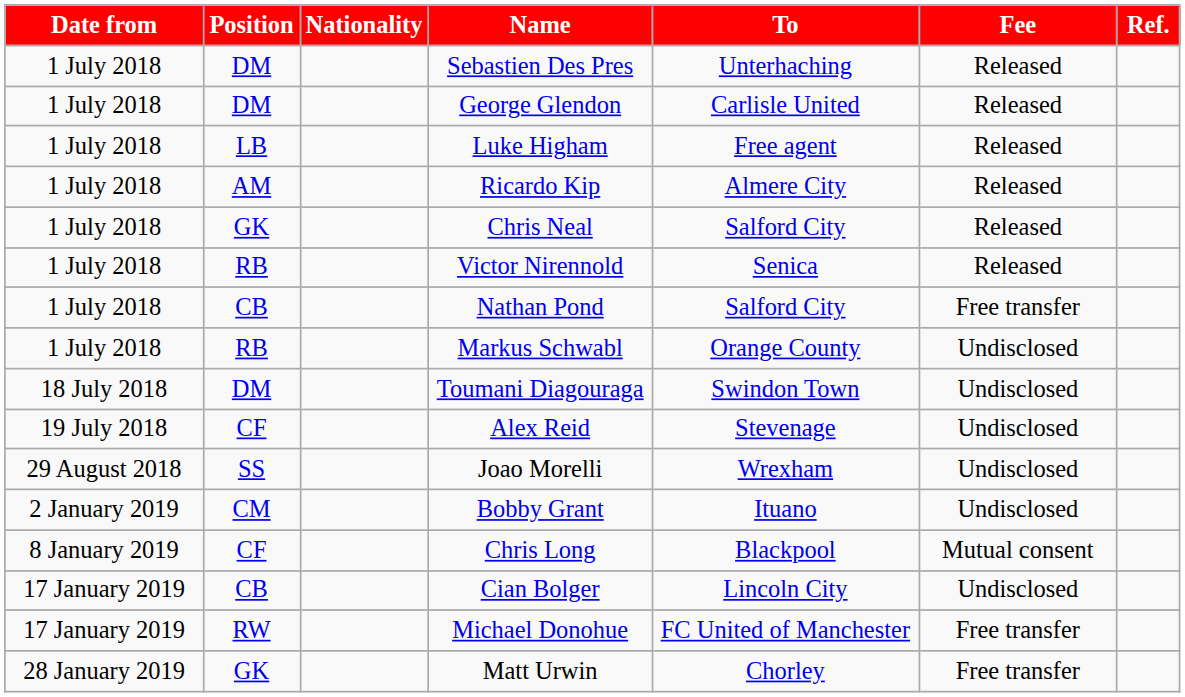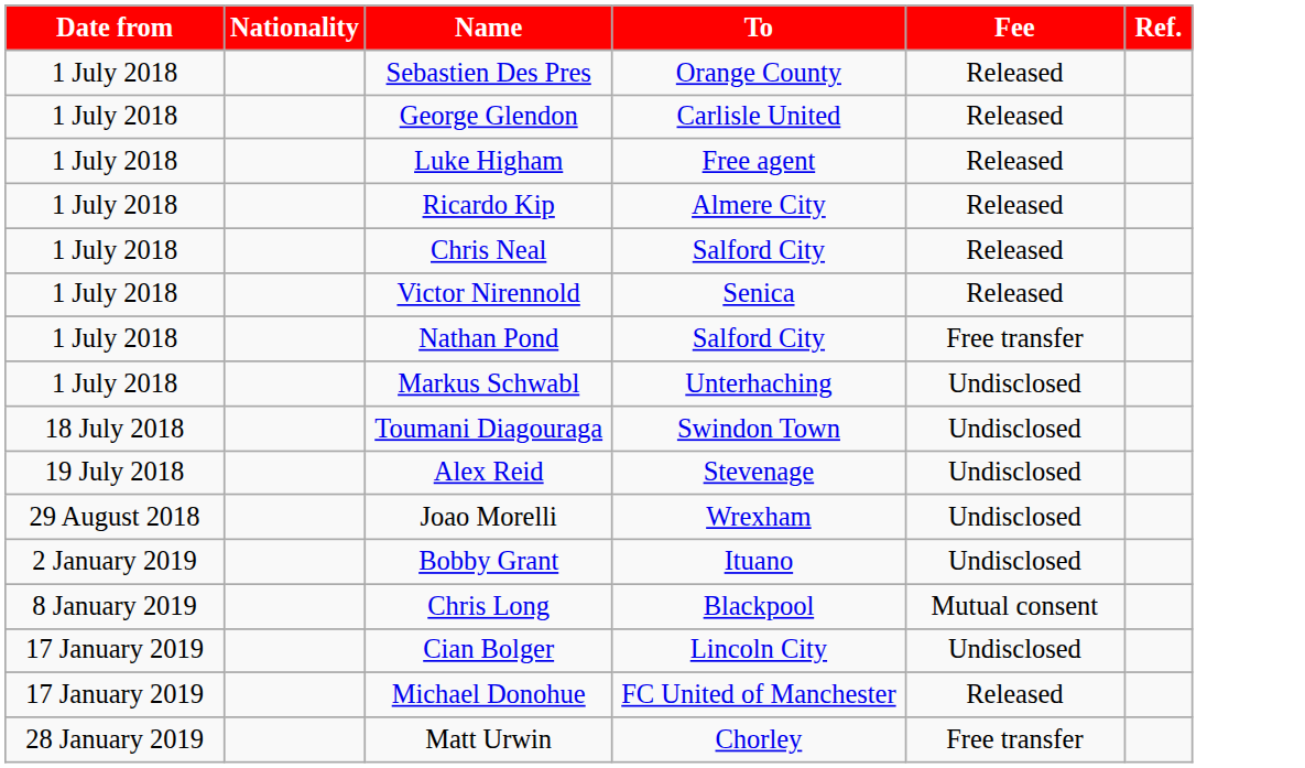 <table class="wikitable"  style="text-align:center; font-size:90%; ">
 <tr>
 <th style="background:#FF0000; color:#FFFFFF; width:110px;">Date from</th>
-<th style="background:#FF0000; color:#FFFFFF; width:50px;">Position</th>
 <th style="background:#FF0000; color:#FFFFFF; width:50px;">Nationality</th>
 <th style="background:#FF0000; color:#FFFFFF; width:125px;">Name</th>
 <th style="background:#FF0000; color:#FFFFFF; width:150px;">To</th>
 <th style="background:#FF0000; color:#FFFFFF; width:110px;">Fee</th>
 <th style="background:#FF0000; color:#FFFFFF; width:30px;">Ref.</th>
 </tr>
 <tr>
 <td>1 July 2018</td>
-<td><a href='#'>DM</a></td>
 <td></td>
 <td><a href='#'>Sebastien Des Pres</a></td>
-<td> <a href='#'>Unterhaching</a></td>
+<td> <a href='#'>Orange County</a></td>
 <td>Released</td>
 <td></td>
 </tr>
 <tr>
 <td>1 July 2018</td>
-<td><a href='#'>DM</a></td>
 <td></td>
 <td><a href='#'>George Glendon</a></td>
 <td><a href='#'>Carlisle United</a></td>
 <td>Released</td>
 <td></td>
 </tr>
 <tr>
 <td>1 July 2018</td>
-<td><a href='#'>LB</a></td>
 <td></td>
 <td><a href='#'>Luke Higham</a></td>
 <td><a href='#'>Free agent</a></td>
 <td>Released</td>
 <td></td>
 </tr>
 <tr>
 <td>1 July 2018</td>
-<td><a href='#'>AM</a></td>
 <td></td>
 <td><a href='#'>Ricardo Kip</a></td>
 <td> <a href='#'>Almere City</a></td>
 <td>Released</td>
 <td></td>
 </tr>
 <tr>
 <td>1 July 2018</td>
-<td><a href='#'>GK</a></td>
 <td></td>
 <td><a href='#'>Chris Neal</a></td>
 <td><a href='#'>Salford City</a></td>
 <td>Released</td>
 <td></td>
 </tr>
 <tr>
 <td>1 July 2018</td>
-<td><a href='#'>RB</a></td>
 <td></td>
 <td><a href='#'>Victor Nirennold</a></td>
 <td> <a href='#'>Senica</a></td>
 <td>Released</td>
 <td></td>
 </tr>
 <tr>
 <td>1 July 2018</td>
-<td><a href='#'>CB</a></td>
 <td></td>
 <td><a href='#'>Nathan Pond</a></td>
 <td><a href='#'>Salford City</a></td>
 <td>Free transfer</td>
 <td></td>
 </tr>
 <tr>
 <td>1 July 2018</td>
-<td><a href='#'>RB</a></td>
 <td></td>
 <td><a href='#'>Markus Schwabl</a></td>
-<td> <a href='#'>Orange County</a></td>
+<td> <a href='#'>Unterhaching</a></td>
 <td>Undisclosed</td>
 <td></td>
 </tr>
 <tr>
 <td>18 July 2018</td>
-<td><a href='#'>DM</a></td>
 <td></td>
 <td><a href='#'>Toumani Diagouraga</a></td>
 <td><a href='#'>Swindon Town</a></td>
 <td>Undisclosed</td>
 <td></td>
 </tr>
 <tr>
 <td>19 July 2018</td>
-<td><a href='#'>CF</a></td>
 <td></td>
 <td><a href='#'>Alex Reid</a></td>
 <td><a href='#'>Stevenage</a></td>
 <td>Undisclosed</td>
 <td></td>
 </tr>
 <tr>
 <td>29 August 2018</td>
-<td><a href='#'>SS</a></td>
 <td></td>
 <td>Joao Morelli</td>
 <td> <a href='#'>Wrexham</a></td>
 <td>Undisclosed</td>
 <td></td>
 </tr>
 <tr>
 <td>2 January 2019</td>
-<td><a href='#'>CM</a></td>
 <td></td>
 <td><a href='#'>Bobby Grant</a></td>
 <td> <a href='#'>Ituano</a></td>
 <td>Undisclosed</td>
 <td></td>
 </tr>
 <tr>
 <td>8 January 2019</td>
-<td><a href='#'>CF</a></td>
 <td></td>
 <td><a href='#'>Chris Long</a></td>
 <td><a href='#'>Blackpool</a></td>
 <td>Mutual consent</td>
 <td></td>
 </tr>
 <tr>
 <td>17 January 2019</td>
-<td><a href='#'>CB</a></td>
 <td></td>
 <td><a href='#'>Cian Bolger</a></td>
 <td><a href='#'>Lincoln City</a></td>
 <td>Undisclosed</td>
 <td></td>
 </tr>
 <tr>
 <td>17 January 2019</td>
-<td><a href='#'>RW</a></td>
 <td></td>
 <td><a href='#'>Michael Donohue</a></td>
 <td><a href='#'>FC United of Manchester</a></td>
-<td>Free transfer</td>
+<td>Released</td>
 <td></td>
 </tr>
 <tr>
 <td>28 January 2019</td>
-<td><a href='#'>GK</a></td>
 <td></td>
 <td>Matt Urwin</td>
 <td><a href='#'>Chorley</a></td>
 <td>Free transfer</td>
 <td></td>
 </tr>
 </table>
